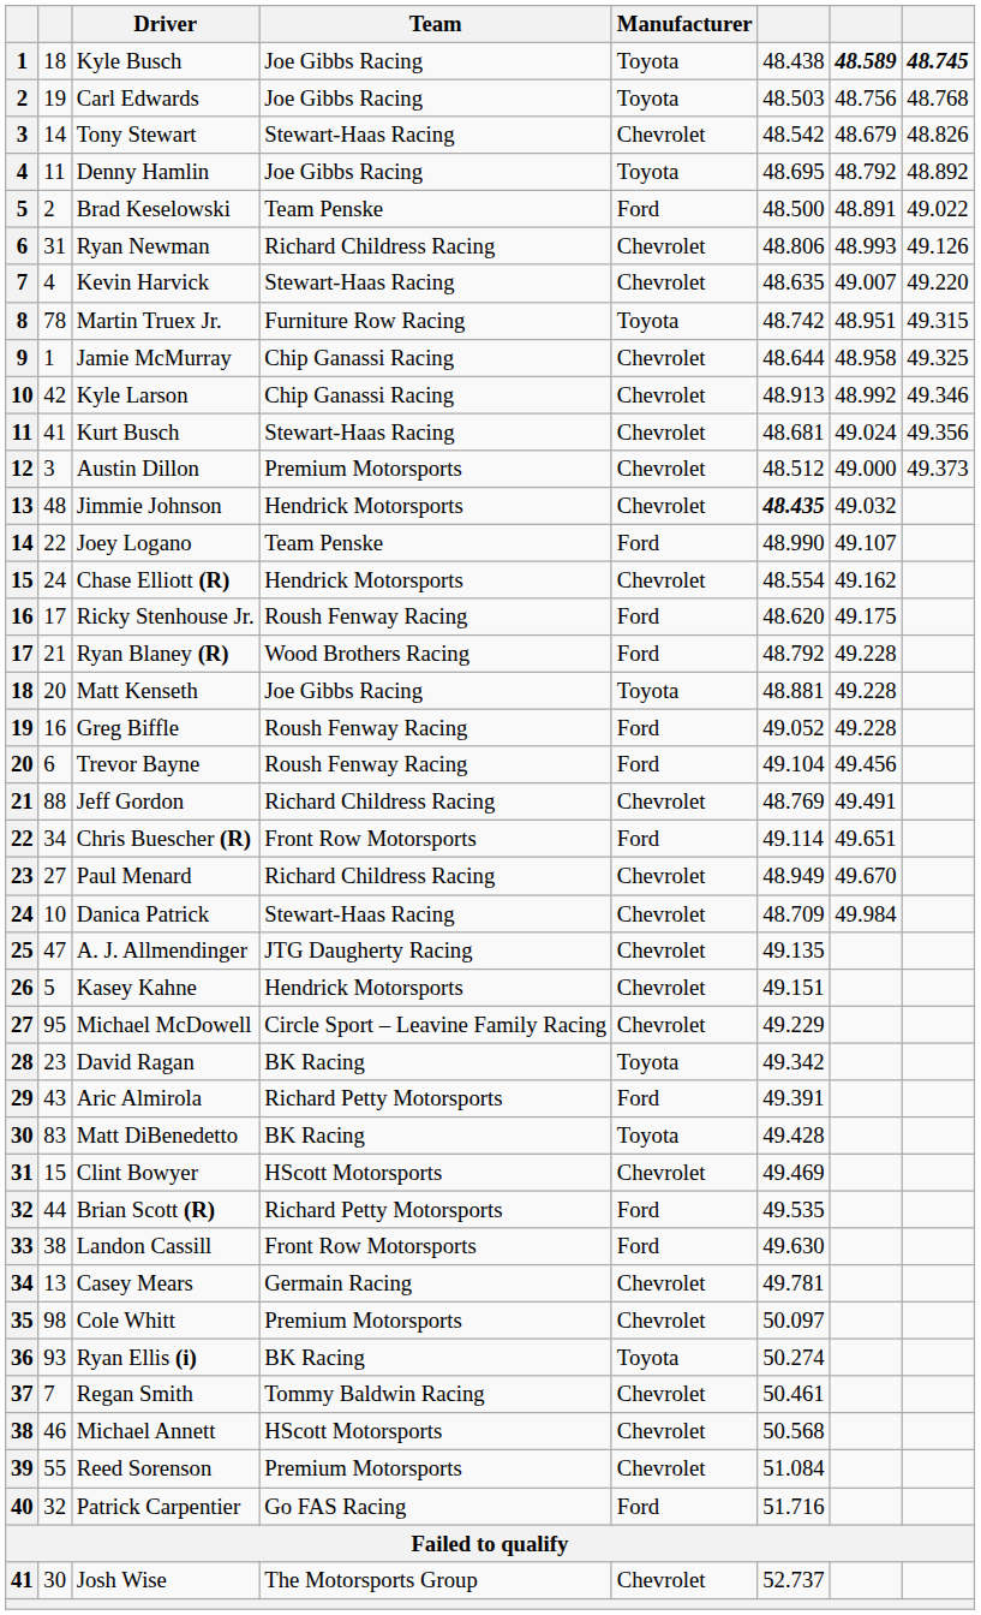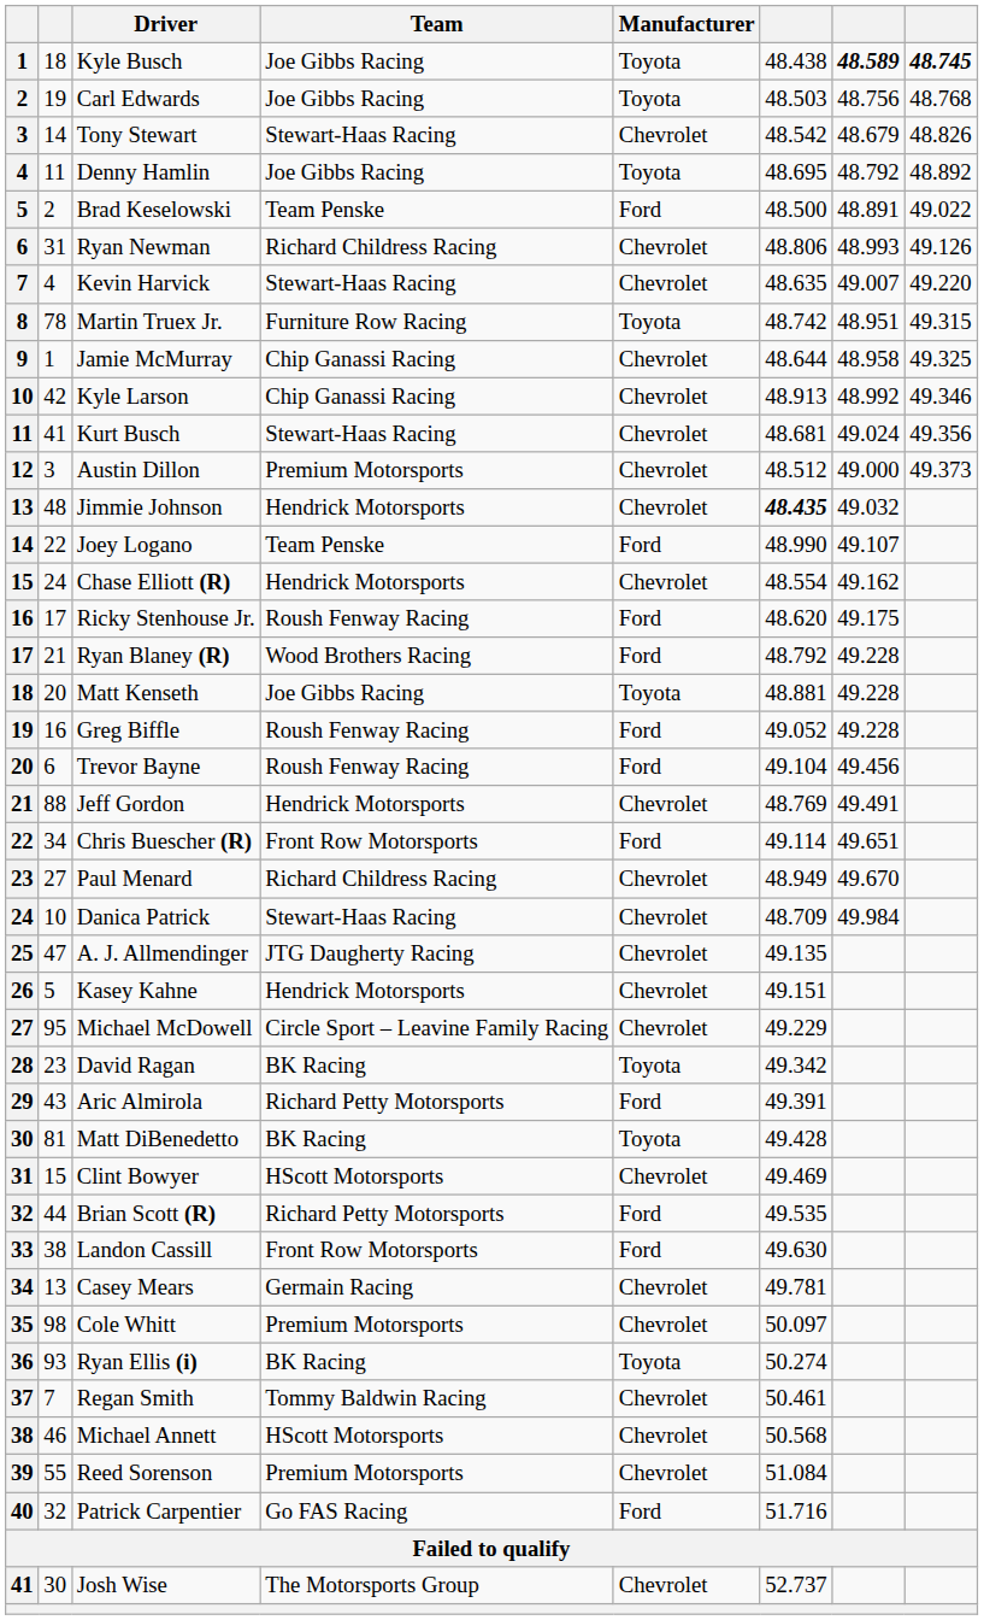 <table class="wikitable" style="font-size:95%">
 <tr>
 <th scope="col"></th>
 <th scope="col"></th>
 <th scope="col">Driver</th>
 <th scope="col">Team</th>
 <th scope="col">Manufacturer</th>
 <th scope="col"></th>
 <th scope="col"></th>
 <th scope="col"></th>
 </tr>
 <tr>
 <th scope="row">1</th>
 <td>18</td>
 <td>Kyle Busch</td>
 <td>Joe Gibbs Racing</td>
 <td>Toyota</td>
 <td>48.438</td>
 <td><strong><em>48.589</em></strong></td>
 <td><strong><em>48.745</em></strong></td>
 </tr>
 <tr>
 <th scope="row">2</th>
 <td>19</td>
 <td>Carl Edwards</td>
 <td>Joe Gibbs Racing</td>
 <td>Toyota</td>
 <td>48.503</td>
 <td>48.756</td>
 <td>48.768</td>
 </tr>
 <tr>
 <th scope="row">3</th>
 <td>14</td>
 <td>Tony Stewart</td>
 <td>Stewart-Haas Racing</td>
 <td>Chevrolet</td>
 <td>48.542</td>
 <td>48.679</td>
 <td>48.826</td>
 </tr>
 <tr>
 <th scope="row">4</th>
 <td>11</td>
 <td>Denny Hamlin</td>
 <td>Joe Gibbs Racing</td>
 <td>Toyota</td>
 <td>48.695</td>
 <td>48.792</td>
 <td>48.892</td>
 </tr>
 <tr>
 <th scope="row">5</th>
 <td>2</td>
 <td>Brad Keselowski</td>
 <td>Team Penske</td>
 <td>Ford</td>
 <td>48.500</td>
 <td>48.891</td>
 <td>49.022</td>
 </tr>
 <tr>
 <th scope="row">6</th>
 <td>31</td>
 <td>Ryan Newman</td>
 <td>Richard Childress Racing</td>
 <td>Chevrolet</td>
 <td>48.806</td>
 <td>48.993</td>
 <td>49.126</td>
 </tr>
 <tr>
 <th scope="row">7</th>
 <td>4</td>
 <td>Kevin Harvick</td>
 <td>Stewart-Haas Racing</td>
 <td>Chevrolet</td>
 <td>48.635</td>
 <td>49.007</td>
 <td>49.220</td>
 </tr>
 <tr>
 <th scope="row">8</th>
 <td>78</td>
 <td>Martin Truex Jr.</td>
 <td>Furniture Row Racing</td>
 <td>Toyota</td>
 <td>48.742</td>
 <td>48.951</td>
 <td>49.315</td>
 </tr>
 <tr>
 <th scope="row">9</th>
 <td>1</td>
 <td>Jamie McMurray</td>
 <td>Chip Ganassi Racing</td>
 <td>Chevrolet</td>
 <td>48.644</td>
 <td>48.958</td>
 <td>49.325</td>
 </tr>
 <tr>
 <th scope="row">10</th>
 <td>42</td>
 <td>Kyle Larson</td>
 <td>Chip Ganassi Racing</td>
 <td>Chevrolet</td>
 <td>48.913</td>
 <td>48.992</td>
 <td>49.346</td>
 </tr>
 <tr>
 <th scope="row">11</th>
 <td>41</td>
 <td>Kurt Busch</td>
 <td>Stewart-Haas Racing</td>
 <td>Chevrolet</td>
 <td>48.681</td>
 <td>49.024</td>
 <td>49.356</td>
 </tr>
 <tr>
 <th scope="row">12</th>
 <td>3</td>
 <td>Austin Dillon</td>
 <td>Premium Motorsports</td>
 <td>Chevrolet</td>
 <td>48.512</td>
 <td>49.000</td>
 <td>49.373</td>
 </tr>
 <tr>
 <th scope="row">13</th>
 <td>48</td>
 <td>Jimmie Johnson</td>
 <td>Hendrick Motorsports</td>
 <td>Chevrolet</td>
 <td><strong><em>48.435</em></strong></td>
 <td>49.032</td>
 <td></td>
 </tr>
 <tr>
 <th scope="row">14</th>
 <td>22</td>
 <td>Joey Logano</td>
 <td>Team Penske</td>
 <td>Ford</td>
 <td>48.990</td>
 <td>49.107</td>
 <td></td>
 </tr>
 <tr>
 <th scope="row">15</th>
 <td>24</td>
 <td>Chase Elliott <strong>(R)</strong></td>
 <td>Hendrick Motorsports</td>
 <td>Chevrolet</td>
 <td>48.554</td>
 <td>49.162</td>
 <td></td>
 </tr>
 <tr>
 <th scope="row">16</th>
 <td>17</td>
 <td>Ricky Stenhouse Jr.</td>
 <td>Roush Fenway Racing</td>
 <td>Ford</td>
 <td>48.620</td>
 <td>49.175</td>
 <td></td>
 </tr>
 <tr>
 <th scope="row">17</th>
 <td>21</td>
 <td>Ryan Blaney <strong>(R)</strong></td>
 <td>Wood Brothers Racing</td>
 <td>Ford</td>
 <td>48.792</td>
 <td>49.228</td>
 <td></td>
 </tr>
 <tr>
 <th scope="row">18</th>
 <td>20</td>
 <td>Matt Kenseth</td>
 <td>Joe Gibbs Racing</td>
 <td>Toyota</td>
 <td>48.881</td>
 <td>49.228</td>
 <td></td>
 </tr>
 <tr>
 <th scope="row">19</th>
 <td>16</td>
 <td>Greg Biffle</td>
 <td>Roush Fenway Racing</td>
 <td>Ford</td>
 <td>49.052</td>
 <td>49.228</td>
 <td></td>
 </tr>
 <tr>
 <th scope="row">20</th>
 <td>6</td>
 <td>Trevor Bayne</td>
 <td>Roush Fenway Racing</td>
 <td>Ford</td>
 <td>49.104</td>
 <td>49.456</td>
 <td></td>
 </tr>
 <tr>
 <th scope="row">21</th>
 <td>88</td>
 <td>Jeff Gordon</td>
-<td>Richard Childress Racing</td>
+<td>Hendrick Motorsports</td>
 <td>Chevrolet</td>
 <td>48.769</td>
 <td>49.491</td>
 <td></td>
 </tr>
 <tr>
 <th scope="row">22</th>
 <td>34</td>
 <td>Chris Buescher <strong>(R)</strong></td>
 <td>Front Row Motorsports</td>
 <td>Ford</td>
 <td>49.114</td>
 <td>49.651</td>
 <td></td>
 </tr>
 <tr>
 <th scope="row">23</th>
 <td>27</td>
 <td>Paul Menard</td>
 <td>Richard Childress Racing</td>
 <td>Chevrolet</td>
 <td>48.949</td>
 <td>49.670</td>
 <td></td>
 </tr>
 <tr>
 <th scope="row">24</th>
 <td>10</td>
 <td>Danica Patrick</td>
 <td>Stewart-Haas Racing</td>
 <td>Chevrolet</td>
 <td>48.709</td>
 <td>49.984</td>
 <td></td>
 </tr>
 <tr>
 <th scope="row">25</th>
 <td>47</td>
 <td>A. J. Allmendinger</td>
 <td>JTG Daugherty Racing</td>
 <td>Chevrolet</td>
 <td>49.135</td>
 <td></td>
 <td></td>
 </tr>
 <tr>
 <th scope="row">26</th>
 <td>5</td>
 <td>Kasey Kahne</td>
 <td>Hendrick Motorsports</td>
 <td>Chevrolet</td>
 <td>49.151</td>
 <td></td>
 <td></td>
 </tr>
 <tr>
 <th scope="row">27</th>
 <td>95</td>
 <td>Michael McDowell</td>
 <td>Circle Sport – Leavine Family Racing</td>
 <td>Chevrolet</td>
 <td>49.229</td>
 <td></td>
 <td></td>
 </tr>
 <tr>
 <th scope="row">28</th>
 <td>23</td>
 <td>David Ragan</td>
 <td>BK Racing</td>
 <td>Toyota</td>
 <td>49.342</td>
 <td></td>
 <td></td>
 </tr>
 <tr>
 <th scope="row">29</th>
 <td>43</td>
 <td>Aric Almirola</td>
 <td>Richard Petty Motorsports</td>
 <td>Ford</td>
 <td>49.391</td>
 <td></td>
 <td></td>
 </tr>
 <tr>
 <th scope="row">30</th>
-<td>83</td>
+<td>81</td>
 <td>Matt DiBenedetto</td>
 <td>BK Racing</td>
 <td>Toyota</td>
 <td>49.428</td>
 <td></td>
 <td></td>
 </tr>
 <tr>
 <th scope="row">31</th>
 <td>15</td>
 <td>Clint Bowyer</td>
 <td>HScott Motorsports</td>
 <td>Chevrolet</td>
 <td>49.469</td>
 <td></td>
 <td></td>
 </tr>
 <tr>
 <th scope="row">32</th>
 <td>44</td>
 <td>Brian Scott <strong>(R)</strong></td>
 <td>Richard Petty Motorsports</td>
 <td>Ford</td>
 <td>49.535</td>
 <td></td>
 <td></td>
 </tr>
 <tr>
 <th scope="row">33</th>
 <td>38</td>
 <td>Landon Cassill</td>
 <td>Front Row Motorsports</td>
 <td>Ford</td>
 <td>49.630</td>
 <td></td>
 <td></td>
 </tr>
 <tr>
 <th scope="row">34</th>
 <td>13</td>
 <td>Casey Mears</td>
 <td>Germain Racing</td>
 <td>Chevrolet</td>
 <td>49.781</td>
 <td></td>
 <td></td>
 </tr>
 <tr>
 <th scope="row">35</th>
 <td>98</td>
 <td>Cole Whitt</td>
 <td>Premium Motorsports</td>
 <td>Chevrolet</td>
 <td>50.097</td>
 <td></td>
 <td></td>
 </tr>
 <tr>
 <th scope="row">36</th>
 <td>93</td>
 <td>Ryan Ellis <strong>(i)</strong></td>
 <td>BK Racing</td>
 <td>Toyota</td>
 <td>50.274</td>
 <td></td>
 <td></td>
 </tr>
 <tr>
 <th scope="row">37</th>
 <td>7</td>
 <td>Regan Smith</td>
 <td>Tommy Baldwin Racing</td>
 <td>Chevrolet</td>
 <td>50.461</td>
 <td></td>
 <td></td>
 </tr>
 <tr>
 <th scope="row">38</th>
 <td>46</td>
 <td>Michael Annett</td>
 <td>HScott Motorsports</td>
 <td>Chevrolet</td>
 <td>50.568</td>
 <td></td>
 <td></td>
 </tr>
 <tr>
 <th scope="row">39</th>
 <td>55</td>
 <td>Reed Sorenson</td>
 <td>Premium Motorsports</td>
 <td>Chevrolet</td>
 <td>51.084</td>
 <td></td>
 <td></td>
 </tr>
 <tr>
 <th scope="row">40</th>
 <td>32</td>
 <td>Patrick Carpentier</td>
 <td>Go FAS Racing</td>
 <td>Ford</td>
 <td>51.716</td>
 <td></td>
 <td></td>
 </tr>
 <tr class="sortbottom">
 <th colspan="8">Failed to qualify</th>
 </tr>
 <tr>
 <th scope="row">41</th>
 <td>30</td>
 <td>Josh Wise</td>
 <td>The Motorsports Group</td>
 <td>Chevrolet</td>
 <td>52.737</td>
 <td></td>
 <td></td>
 </tr>
 <tr>
 <th colspan="8"></th>
 </tr>
 </table>
